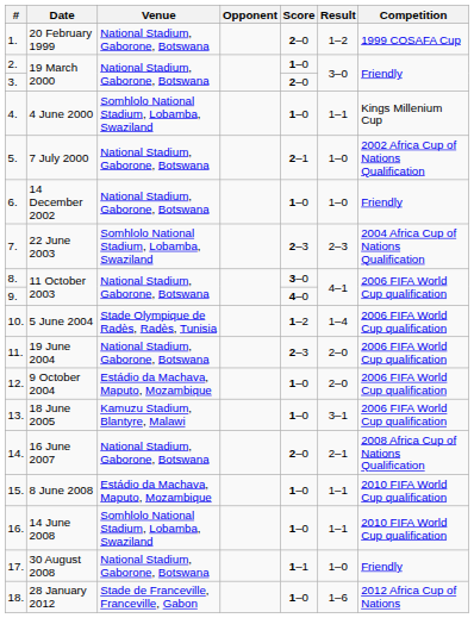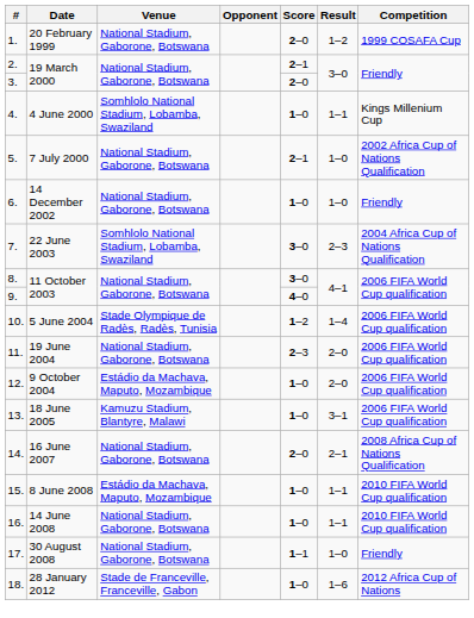 <table class="wikitable" style="font-size:95%;">
 <tr>
 <th>#</th>
 <th>Date</th>
 <th>Venue</th>
 <th>Opponent</th>
 <th>Score</th>
 <th>Result</th>
 <th>Competition</th>
 </tr>
 <tr>
 <td>1.</td>
 <td>20 February 1999</td>
 <td><a href='#'>National Stadium</a>, <a href='#'>Gaborone</a>, <a href='#'>Botswana</a></td>
 <td></td>
 <td align=center><strong>2</strong>–0</td>
 <td align=center>1–2</td>
 <td><a href='#'>1999 COSAFA Cup</a></td>
 </tr>
 <tr>
 <td>2.</td>
 <td rowspan=2>19 March 2000</td>
 <td rowspan=2><a href='#'>National Stadium</a>, <a href='#'>Gaborone</a>, <a href='#'>Botswana</a></td>
 <td rowspan=2></td>
-<td align=center><strong>1</strong>–0</td>
+<td align=center><strong>2</strong>–1</td>
 <td rowspan="2" style="text-align:center;">3–0</td>
 <td rowspan=2><a href='#'>Friendly</a></td>
 </tr>
 <tr>
 <td>3.</td>
 <td align=center><strong>2</strong>–0</td>
 </tr>
 <tr>
 <td>4.</td>
 <td>4 June 2000</td>
 <td><a href='#'>Somhlolo National Stadium</a>, <a href='#'>Lobamba</a>, <a href='#'>Swaziland</a></td>
 <td></td>
 <td align=center><strong>1</strong>–0</td>
 <td align=center>1–1</td>
 <td>Kings Millenium Cup</td>
 </tr>
 <tr>
 <td>5.</td>
 <td>7 July 2000</td>
 <td><a href='#'>National Stadium</a>, <a href='#'>Gaborone</a>, <a href='#'>Botswana</a></td>
 <td></td>
 <td align=center><strong>2</strong>–1</td>
 <td align=center>1–0</td>
 <td><a href='#'>2002 Africa Cup of Nations Qualification</a></td>
 </tr>
 <tr>
 <td>6.</td>
 <td>14 December 2002</td>
 <td><a href='#'>National Stadium</a>, <a href='#'>Gaborone</a>, <a href='#'>Botswana</a></td>
 <td></td>
 <td align=center><strong>1</strong>–0</td>
 <td align=center>1–0</td>
 <td><a href='#'>Friendly</a></td>
 </tr>
 <tr>
 <td>7.</td>
 <td>22 June 2003</td>
 <td><a href='#'>Somhlolo National Stadium</a>, <a href='#'>Lobamba</a>, <a href='#'>Swaziland</a></td>
 <td></td>
-<td align=center><strong>2</strong>–3</td>
+<td align=center><strong>3</strong>–0</td>
 <td align=center>2–3</td>
 <td><a href='#'>2004 Africa Cup of Nations Qualification</a></td>
 </tr>
 <tr>
 <td>8.</td>
 <td rowspan=2>11 October 2003</td>
 <td rowspan=2><a href='#'>National Stadium</a>, <a href='#'>Gaborone</a>, <a href='#'>Botswana</a></td>
 <td rowspan=2></td>
 <td align=center><strong>3</strong>–0</td>
 <td rowspan="2" style="text-align:center;">4–1</td>
 <td rowspan=2><a href='#'>2006 FIFA World Cup qualification</a></td>
 </tr>
 <tr>
 <td>9.</td>
 <td align=center><strong>4</strong>–0</td>
 </tr>
 <tr>
 <td>10.</td>
 <td>5 June 2004</td>
 <td><a href='#'>Stade Olympique de Radès</a>, <a href='#'>Radès</a>, <a href='#'>Tunisia</a></td>
 <td></td>
 <td align=center><strong>1</strong>–2</td>
 <td align=center>1–4</td>
 <td><a href='#'>2006 FIFA World Cup qualification</a></td>
 </tr>
 <tr>
 <td>11.</td>
 <td>19 June 2004</td>
 <td><a href='#'>National Stadium</a>, <a href='#'>Gaborone</a>, <a href='#'>Botswana</a></td>
 <td></td>
 <td align=center><strong>2</strong>–3</td>
 <td align=center>2–0</td>
 <td><a href='#'>2006 FIFA World Cup qualification</a></td>
 </tr>
 <tr>
 <td>12.</td>
 <td>9 October 2004</td>
 <td><a href='#'>Estádio da Machava</a>, <a href='#'>Maputo</a>, <a href='#'>Mozambique</a></td>
 <td></td>
 <td align=center><strong>1</strong>–0</td>
 <td align=center>2–0</td>
 <td><a href='#'>2006 FIFA World Cup qualification</a></td>
 </tr>
 <tr>
 <td>13.</td>
 <td>18 June 2005</td>
 <td><a href='#'>Kamuzu Stadium</a>, <a href='#'>Blantyre</a>, <a href='#'>Malawi</a></td>
 <td></td>
 <td align=center><strong>1</strong>–0</td>
 <td align=center>3–1</td>
 <td><a href='#'>2006 FIFA World Cup qualification</a></td>
 </tr>
 <tr>
 <td>14.</td>
 <td>16 June 2007</td>
 <td><a href='#'>National Stadium</a>, <a href='#'>Gaborone</a>, <a href='#'>Botswana</a></td>
 <td></td>
 <td align=center><strong>2</strong>–0</td>
 <td align=center>2–1</td>
 <td><a href='#'>2008 Africa Cup of Nations Qualification</a></td>
 </tr>
 <tr>
 <td>15.</td>
 <td>8 June 2008</td>
 <td><a href='#'>Estádio da Machava</a>, <a href='#'>Maputo</a>, <a href='#'>Mozambique</a></td>
 <td></td>
 <td align=center><strong>1</strong>–0</td>
 <td align=center>1–1</td>
 <td><a href='#'>2010 FIFA World Cup qualification</a></td>
 </tr>
 <tr>
 <td>16.</td>
 <td>14 June 2008</td>
-<td><a href='#'>Somhlolo National Stadium</a>, <a href='#'>Lobamba</a>, <a href='#'>Swaziland</a></td>
+<td><a href='#'>National Stadium</a>, <a href='#'>Gaborone</a>, <a href='#'>Botswana</a></td>
 <td></td>
 <td align=center><strong>1</strong>–0</td>
 <td align=center>1–1</td>
 <td><a href='#'>2010 FIFA World Cup qualification</a></td>
 </tr>
 <tr>
 <td>17.</td>
 <td>30 August 2008</td>
 <td><a href='#'>National Stadium</a>, <a href='#'>Gaborone</a>, <a href='#'>Botswana</a></td>
 <td></td>
 <td align=center><strong>1</strong>–1</td>
 <td align=center>1–0</td>
 <td><a href='#'>Friendly</a></td>
 </tr>
 <tr>
 <td>18.</td>
 <td>28 January 2012</td>
 <td><a href='#'>Stade de Franceville</a>, <a href='#'>Franceville</a>, <a href='#'>Gabon</a></td>
 <td></td>
 <td align=center><strong>1</strong>–0</td>
 <td align=center>1–6</td>
 <td><a href='#'>2012 Africa Cup of Nations</a></td>
 </tr>
 </table>
